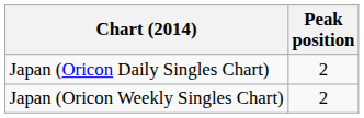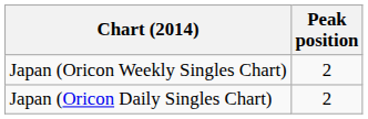 <table class="wikitable sortable" border="1">
 <tr>
 <th>Chart (2014)</th>
 <th>Peak<br>position</th>
 </tr>
 <tr>
+<td>Japan (Oricon Weekly Singles Chart)</td>
+<td style="text-align:center;">2</td>
+</tr>
+<tr>
 <td>Japan (<a href='#'>Oricon</a> Daily Singles Chart)</td>
 <td style="text-align:center;">2</td>
 </tr>
-<tr>
-<td>Japan (Oricon Weekly Singles Chart)</td>
-<td style="text-align:center;">2</td>
-</tr>
 </table>
